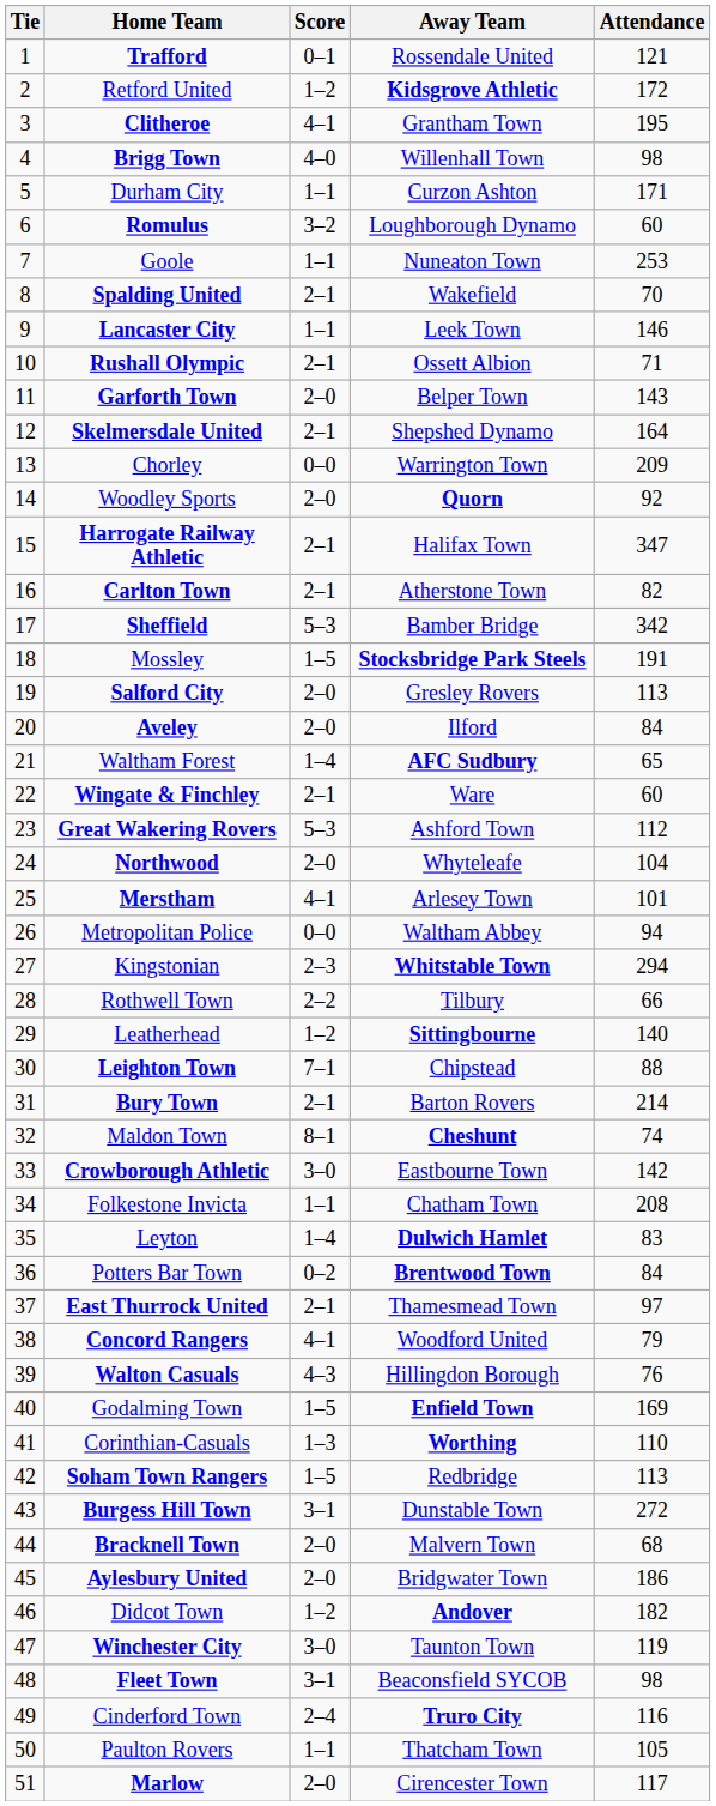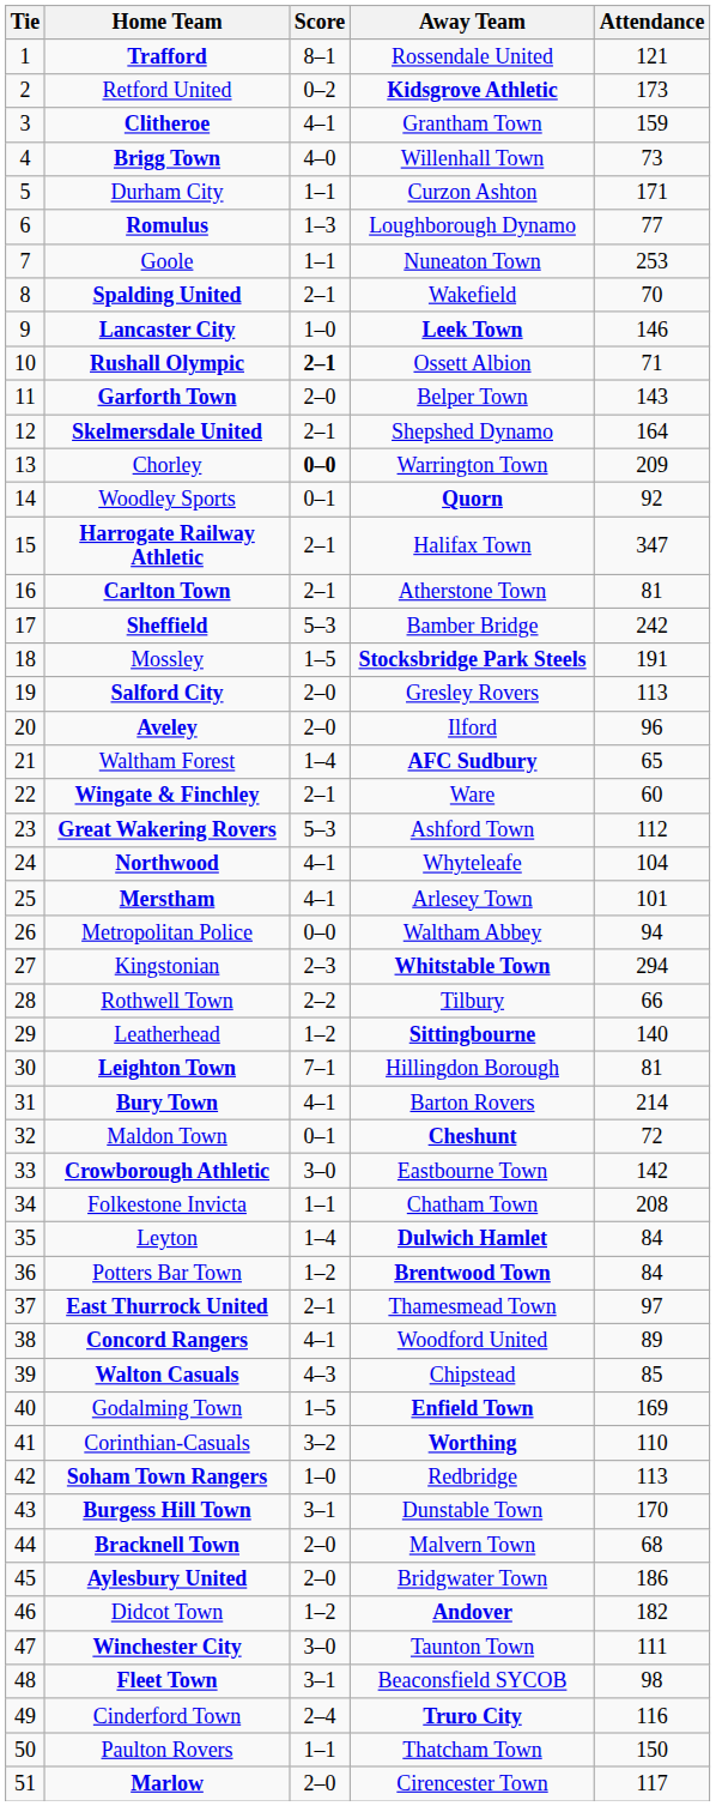 <table class="wikitable" style="text-align:center;">
 <tr>
 <th width=20>Tie</th>
 <th width=175>Home Team</th>
 <th width=20>Score</th>
 <th width=175>Away Team</th>
 <th width=20>Attendance</th>
 </tr>
 <tr>
 <td>1</td>
 <td><strong><a href='#'>Trafford</a></strong></td>
-<td>0–1</td>
+<td>8–1</td>
 <td><a href='#'>Rossendale United</a></td>
 <td>121</td>
 </tr>
 <tr>
 <td>2</td>
 <td><a href='#'>Retford United</a></td>
-<td>1–2</td>
+<td>0–2</td>
 <td><strong><a href='#'>Kidsgrove Athletic</a></strong></td>
-<td>172</td>
+<td>173</td>
 </tr>
 <tr>
 <td>3</td>
 <td><strong><a href='#'>Clitheroe</a></strong></td>
 <td>4–1</td>
 <td><a href='#'>Grantham Town</a></td>
-<td>195</td>
+<td>159</td>
 </tr>
 <tr>
 <td>4</td>
 <td><strong><a href='#'>Brigg Town</a></strong></td>
 <td>4–0</td>
 <td><a href='#'>Willenhall Town</a></td>
-<td>98</td>
+<td>73</td>
 </tr>
 <tr>
 <td>5</td>
 <td><a href='#'>Durham City</a></td>
 <td>1–1</td>
 <td><a href='#'>Curzon Ashton</a></td>
 <td>171</td>
 </tr>
 <tr>
 <td>6</td>
 <td><strong><a href='#'>Romulus</a></strong></td>
-<td>3–2</td>
+<td>1–3</td>
 <td><a href='#'>Loughborough Dynamo</a></td>
-<td>60</td>
+<td>77</td>
 </tr>
 <tr>
 <td>7</td>
 <td><a href='#'>Goole</a></td>
 <td>1–1</td>
 <td><a href='#'>Nuneaton Town</a></td>
 <td>253</td>
 </tr>
 <tr>
 <td>8</td>
 <td><strong><a href='#'>Spalding United</a></strong></td>
 <td>2–1</td>
 <td><a href='#'>Wakefield</a></td>
 <td>70</td>
 </tr>
 <tr>
 <td>9</td>
 <td><strong><a href='#'>Lancaster City</a></strong></td>
-<td>1–1</td>
-<td><a href='#'>Leek Town</a></td>
+<td>1–0</td>
+<td><strong><a href='#'>Leek Town</a></strong></td>
 <td>146</td>
 </tr>
 <tr>
 <td>10</td>
 <td><strong><a href='#'>Rushall Olympic</a></strong></td>
-<td>2–1</td>
+<td><strong>2–1</strong></td>
 <td><a href='#'>Ossett Albion</a></td>
 <td>71</td>
 </tr>
 <tr>
 <td>11</td>
 <td><strong><a href='#'>Garforth Town</a></strong></td>
 <td>2–0</td>
 <td><a href='#'>Belper Town</a></td>
 <td>143</td>
 </tr>
 <tr>
 <td>12</td>
 <td><strong><a href='#'>Skelmersdale United</a></strong></td>
 <td>2–1</td>
 <td><a href='#'>Shepshed Dynamo</a></td>
 <td>164</td>
 </tr>
 <tr>
 <td>13</td>
 <td><a href='#'>Chorley</a></td>
-<td>0–0</td>
+<td><strong>0–0</strong></td>
 <td><a href='#'>Warrington Town</a></td>
 <td>209</td>
 </tr>
 <tr>
 <td>14</td>
 <td><a href='#'>Woodley Sports</a></td>
-<td>2–0</td>
+<td>0–1</td>
 <td><strong><a href='#'>Quorn</a></strong></td>
 <td>92</td>
 </tr>
 <tr>
 <td>15</td>
 <td><strong><a href='#'>Harrogate Railway Athletic</a></strong></td>
 <td>2–1</td>
 <td><a href='#'>Halifax Town</a></td>
 <td>347</td>
 </tr>
 <tr>
 <td>16</td>
 <td><strong><a href='#'>Carlton Town</a></strong></td>
 <td>2–1</td>
 <td><a href='#'>Atherstone Town</a></td>
-<td>82</td>
+<td>81</td>
 </tr>
 <tr>
 <td>17</td>
 <td><strong><a href='#'>Sheffield</a></strong></td>
 <td>5–3</td>
 <td><a href='#'>Bamber Bridge</a></td>
-<td>342</td>
+<td>242</td>
 </tr>
 <tr>
 <td>18</td>
 <td><a href='#'>Mossley</a></td>
 <td>1–5</td>
 <td><strong><a href='#'>Stocksbridge Park Steels</a></strong></td>
 <td>191</td>
 </tr>
 <tr>
 <td>19</td>
 <td><strong><a href='#'>Salford City</a></strong></td>
 <td>2–0</td>
 <td><a href='#'>Gresley Rovers</a></td>
 <td>113</td>
 </tr>
 <tr>
 <td>20</td>
 <td><strong><a href='#'>Aveley</a></strong></td>
 <td>2–0</td>
 <td><a href='#'>Ilford</a></td>
-<td>84</td>
+<td>96</td>
 </tr>
 <tr>
 <td>21</td>
 <td><a href='#'>Waltham Forest</a></td>
 <td>1–4</td>
 <td><strong><a href='#'>AFC Sudbury</a></strong></td>
 <td>65</td>
 </tr>
 <tr>
 <td>22</td>
 <td><strong><a href='#'>Wingate & Finchley</a></strong></td>
 <td>2–1</td>
 <td><a href='#'>Ware</a></td>
 <td>60</td>
 </tr>
 <tr>
 <td>23</td>
 <td><strong><a href='#'>Great Wakering Rovers</a></strong></td>
 <td>5–3</td>
 <td><a href='#'>Ashford Town</a></td>
 <td>112</td>
 </tr>
 <tr>
 <td>24</td>
 <td><strong><a href='#'>Northwood</a></strong></td>
-<td>2–0</td>
+<td>4–1</td>
 <td><a href='#'>Whyteleafe</a></td>
 <td>104</td>
 </tr>
 <tr>
 <td>25</td>
 <td><strong><a href='#'>Merstham</a></strong></td>
 <td>4–1</td>
 <td><a href='#'>Arlesey Town</a></td>
 <td>101</td>
 </tr>
 <tr>
 <td>26</td>
 <td><a href='#'>Metropolitan Police</a></td>
 <td>0–0</td>
 <td><a href='#'>Waltham Abbey</a></td>
 <td>94</td>
 </tr>
 <tr>
 <td>27</td>
 <td><a href='#'>Kingstonian</a></td>
 <td>2–3</td>
 <td><strong><a href='#'>Whitstable Town</a></strong></td>
 <td>294</td>
 </tr>
 <tr>
 <td>28</td>
 <td><a href='#'>Rothwell Town</a></td>
 <td>2–2</td>
 <td><a href='#'>Tilbury</a></td>
 <td>66</td>
 </tr>
 <tr>
 <td>29</td>
 <td><a href='#'>Leatherhead</a></td>
 <td>1–2</td>
 <td><strong><a href='#'>Sittingbourne</a></strong></td>
 <td>140</td>
 </tr>
 <tr>
 <td>30</td>
 <td><strong><a href='#'>Leighton Town</a></strong></td>
 <td>7–1</td>
-<td><a href='#'>Chipstead</a></td>
-<td>88</td>
+<td><a href='#'>Hillingdon Borough</a></td>
+<td>81</td>
 </tr>
 <tr>
 <td>31</td>
 <td><strong><a href='#'>Bury Town</a></strong></td>
-<td>2–1</td>
+<td>4–1</td>
 <td><a href='#'>Barton Rovers</a></td>
 <td>214</td>
 </tr>
 <tr>
 <td>32</td>
 <td><a href='#'>Maldon Town</a></td>
-<td>8–1</td>
+<td>0–1</td>
 <td><strong><a href='#'>Cheshunt</a></strong></td>
-<td>74</td>
+<td>72</td>
 </tr>
 <tr>
 <td>33</td>
 <td><strong><a href='#'>Crowborough Athletic</a></strong></td>
 <td>3–0</td>
 <td><a href='#'>Eastbourne Town</a></td>
 <td>142</td>
 </tr>
 <tr>
 <td>34</td>
 <td><a href='#'>Folkestone Invicta</a></td>
 <td>1–1</td>
 <td><a href='#'>Chatham Town</a></td>
 <td>208</td>
 </tr>
 <tr>
 <td>35</td>
 <td><a href='#'>Leyton</a></td>
 <td>1–4</td>
 <td><strong><a href='#'>Dulwich Hamlet</a></strong></td>
-<td>83</td>
+<td>84</td>
 </tr>
 <tr>
 <td>36</td>
 <td><a href='#'>Potters Bar Town</a></td>
-<td>0–2</td>
+<td>1–2</td>
 <td><strong><a href='#'>Brentwood Town</a></strong></td>
 <td>84</td>
 </tr>
 <tr>
 <td>37</td>
 <td><strong><a href='#'>East Thurrock United</a></strong></td>
 <td>2–1</td>
 <td><a href='#'>Thamesmead Town</a></td>
 <td>97</td>
 </tr>
 <tr>
 <td>38</td>
 <td><strong><a href='#'>Concord Rangers</a></strong></td>
 <td>4–1</td>
 <td><a href='#'>Woodford United</a></td>
-<td>79</td>
+<td>89</td>
 </tr>
 <tr>
 <td>39</td>
 <td><strong><a href='#'>Walton Casuals</a></strong></td>
 <td>4–3</td>
-<td><a href='#'>Hillingdon Borough</a></td>
-<td>76</td>
+<td><a href='#'>Chipstead</a></td>
+<td>85</td>
 </tr>
 <tr>
 <td>40</td>
 <td><a href='#'>Godalming Town</a></td>
 <td>1–5</td>
 <td><strong><a href='#'>Enfield Town</a></strong></td>
 <td>169</td>
 </tr>
 <tr>
 <td>41</td>
 <td><a href='#'>Corinthian-Casuals</a></td>
-<td>1–3</td>
+<td>3–2</td>
 <td><strong><a href='#'>Worthing</a></strong></td>
 <td>110</td>
 </tr>
 <tr>
 <td>42</td>
 <td><strong><a href='#'>Soham Town Rangers</a></strong></td>
-<td>1–5</td>
+<td>1–0</td>
 <td><a href='#'>Redbridge</a></td>
 <td>113</td>
 </tr>
 <tr>
 <td>43</td>
 <td><strong><a href='#'>Burgess Hill Town</a></strong></td>
 <td>3–1</td>
 <td><a href='#'>Dunstable Town</a></td>
-<td>272</td>
+<td>170</td>
 </tr>
 <tr>
 <td>44</td>
 <td><strong><a href='#'>Bracknell Town</a></strong></td>
 <td>2–0</td>
 <td><a href='#'>Malvern Town</a></td>
 <td>68</td>
 </tr>
 <tr>
 <td>45</td>
 <td><strong><a href='#'>Aylesbury United</a></strong></td>
 <td>2–0</td>
 <td><a href='#'>Bridgwater Town</a></td>
 <td>186</td>
 </tr>
 <tr>
 <td>46</td>
 <td><a href='#'>Didcot Town</a></td>
 <td>1–2</td>
 <td><strong><a href='#'>Andover</a></strong></td>
 <td>182</td>
 </tr>
 <tr>
 <td>47</td>
 <td><strong><a href='#'>Winchester City</a></strong></td>
 <td>3–0</td>
 <td><a href='#'>Taunton Town</a></td>
-<td>119</td>
+<td>111</td>
 </tr>
 <tr>
 <td>48</td>
 <td><strong><a href='#'>Fleet Town</a></strong></td>
 <td>3–1</td>
 <td><a href='#'>Beaconsfield SYCOB</a></td>
 <td>98</td>
 </tr>
 <tr>
 <td>49</td>
 <td><a href='#'>Cinderford Town</a></td>
 <td>2–4</td>
 <td><strong><a href='#'>Truro City</a></strong></td>
 <td>116</td>
 </tr>
 <tr>
 <td>50</td>
 <td><a href='#'>Paulton Rovers</a></td>
 <td>1–1</td>
 <td><a href='#'>Thatcham Town</a></td>
-<td>105</td>
+<td>150</td>
 </tr>
 <tr>
 <td>51</td>
 <td><strong><a href='#'>Marlow</a></strong></td>
 <td>2–0</td>
 <td><a href='#'>Cirencester Town</a></td>
 <td>117</td>
 </tr>
 </table>
